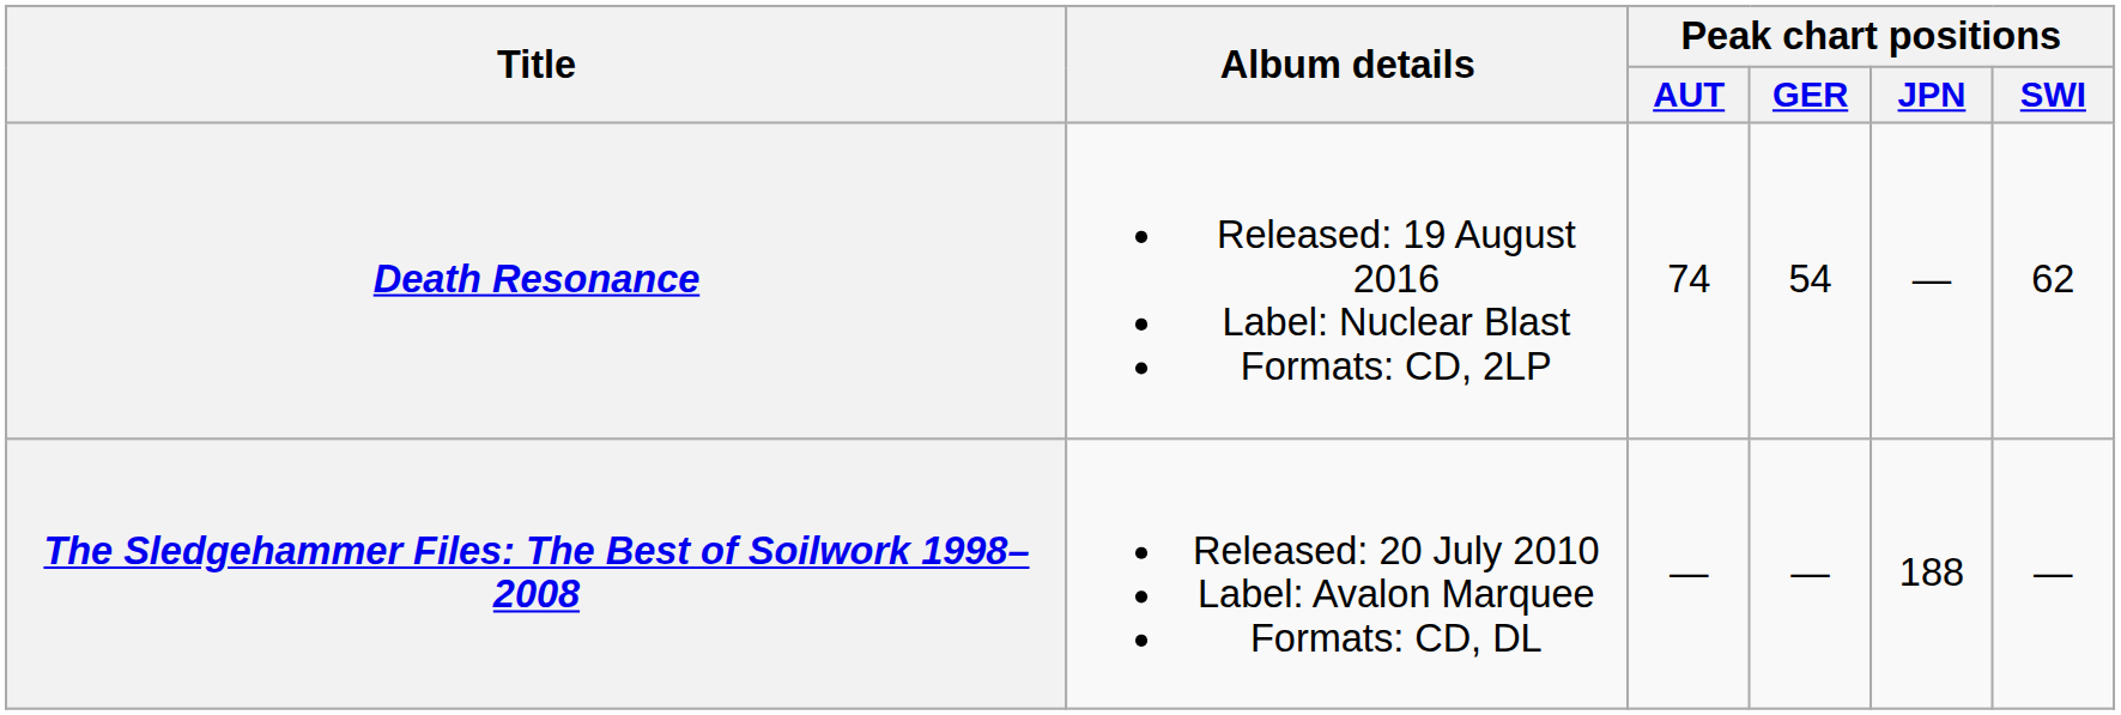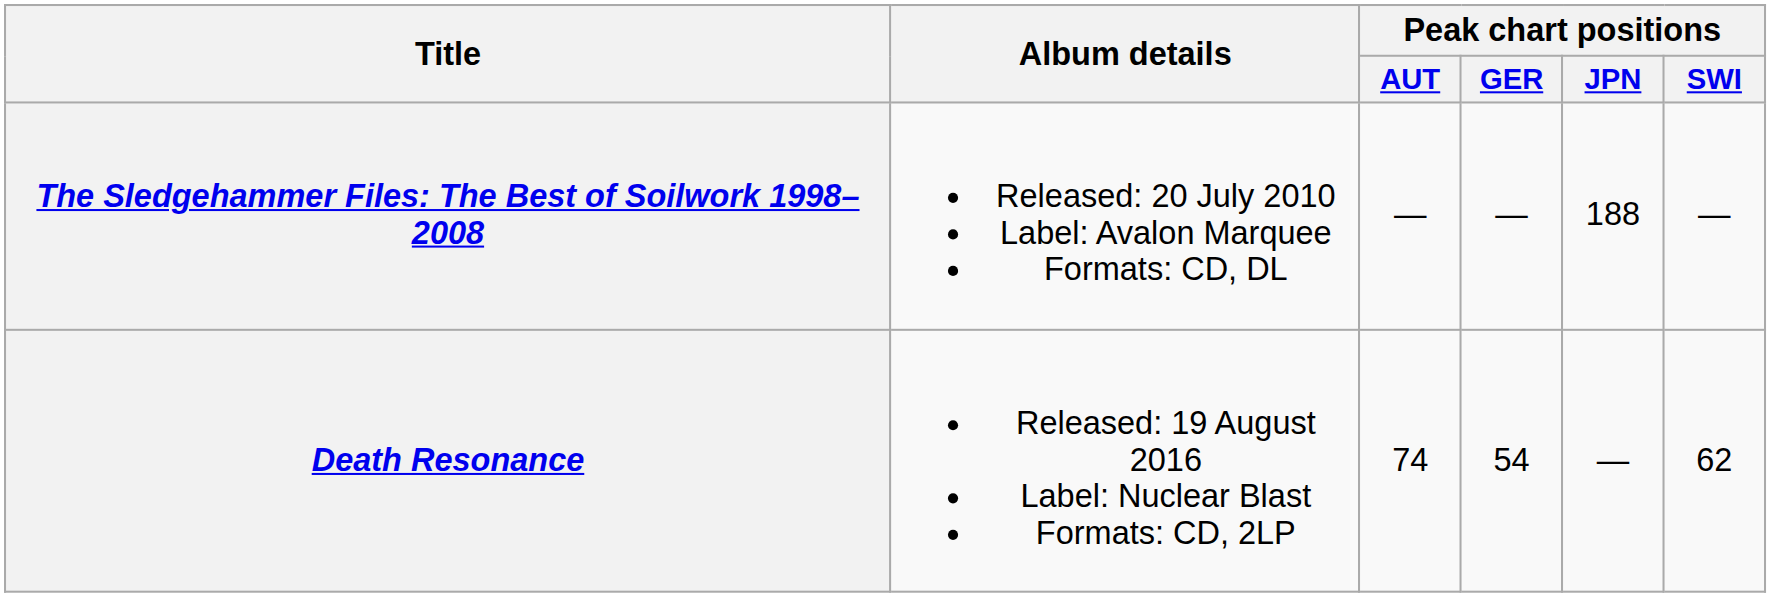 <table class="wikitable plainrowheaders" style="text-align:center;">
 <tr>
 <th scope="col" rowspan="2">Title</th>
 <th scope="col" rowspan="2">Album details</th>
 <th scope="col" colspan="4">Peak chart positions</th>
 </tr>
 <tr>
 <th scope="col" style="width:3em;font-size:90%;"><a href='#'>AUT</a><br></th>
 <th scope="col" style="width:3em;font-size:90%;"><a href='#'>GER</a><br></th>
 <th scope="col" style="width:3em;font-size:90%;"><a href='#'>JPN</a><br></th>
 <th scope="col" style="width:3em;font-size:90%;"><a href='#'>SWI</a><br></th>
 </tr>
 <tr>
+<th scope="row"><em><a href='#'>The Sledgehammer Files: The Best of Soilwork 1998–2008</a></em></th>
+<td><br><ul><li>Released: 20 July 2010</li><li>Label: Avalon Marquee</li><li>Formats: CD, DL</li></ul></td>
+<td>—</td>
+<td>—</td>
+<td>188</td>
+<td>—</td>
+</tr>
+<tr>
 <th scope="row"><em><a href='#'>Death Resonance</a></em></th>
 <td><br><ul><li>Released: 19 August 2016</li><li>Label: Nuclear Blast</li><li>Formats: CD, 2LP</li></ul></td>
 <td>74</td>
 <td>54</td>
 <td>—</td>
 <td>62</td>
 </tr>
-<tr>
-<th scope="row"><em><a href='#'>The Sledgehammer Files: The Best of Soilwork 1998–2008</a></em></th>
-<td><br><ul><li>Released: 20 July 2010</li><li>Label: Avalon Marquee</li><li>Formats: CD, DL</li></ul></td>
-<td>—</td>
-<td>—</td>
-<td>188</td>
-<td>—</td>
-</tr>
 </table>
